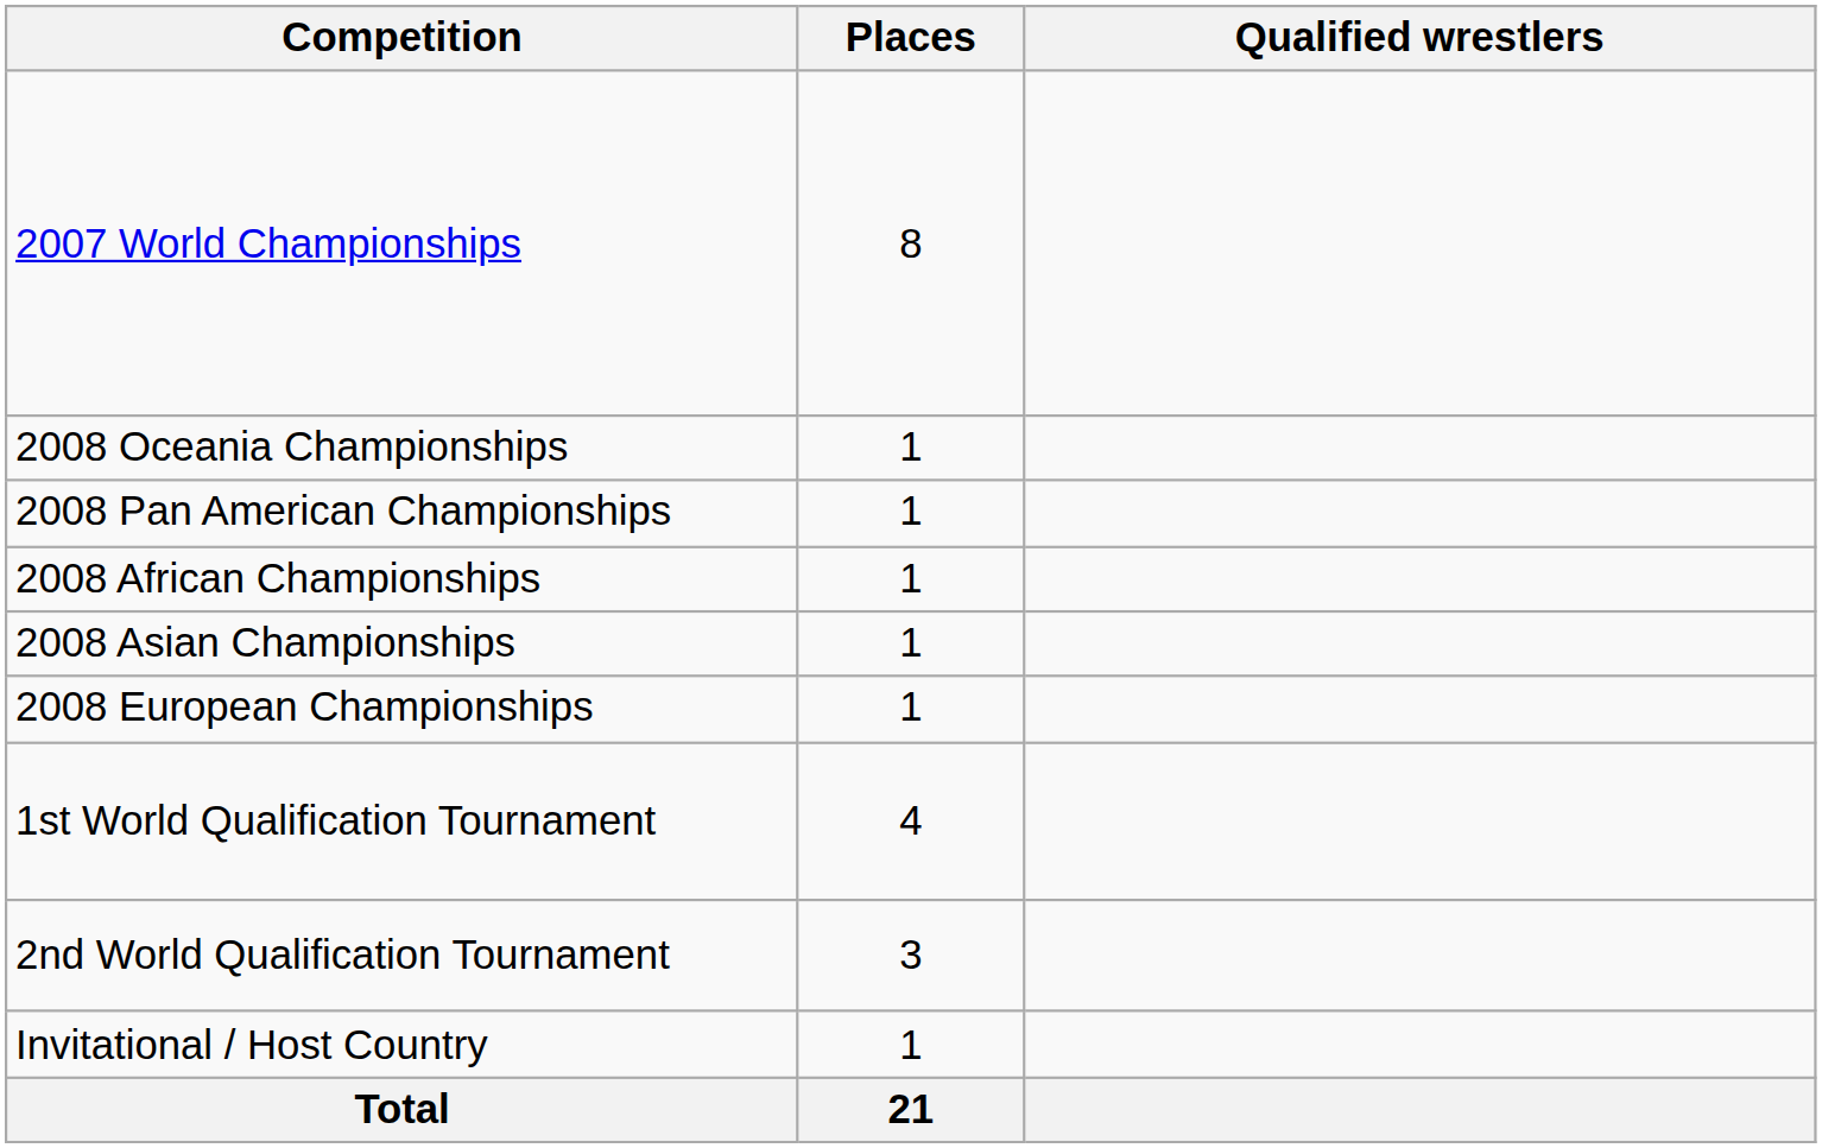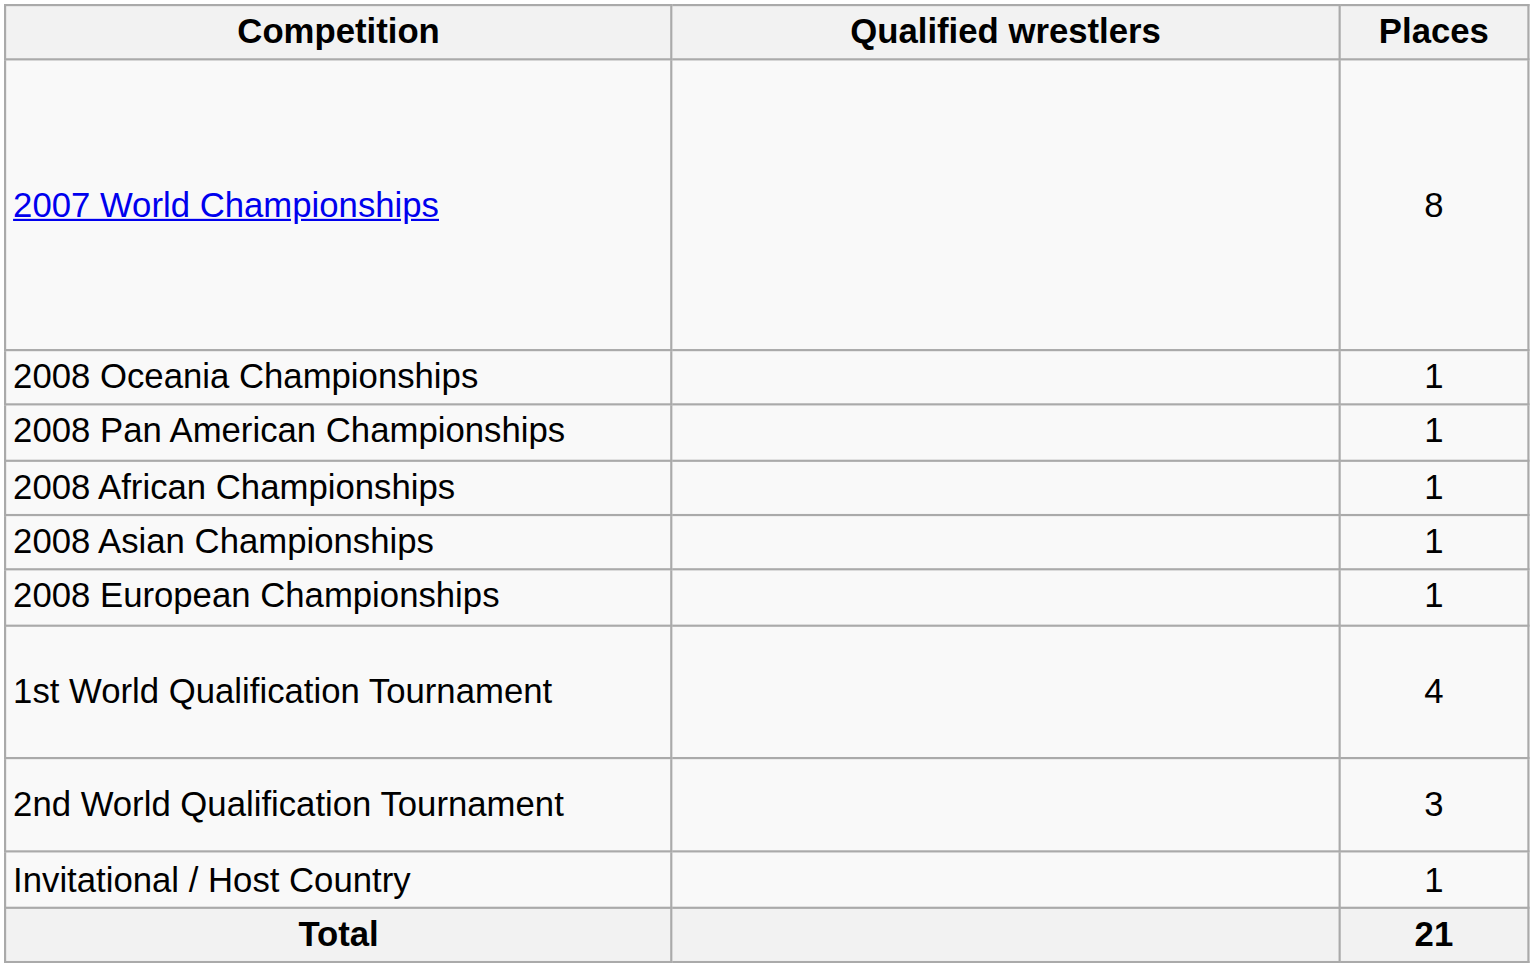 <table class = "wikitable">
 <tr>
 <th width=300>Competition</th>
+<th width=300>Qualified wrestlers</th>
 <th width=80>Places</th>
-<th width=300>Qualified wrestlers</th>
 </tr>
 <tr>
 <td><a href='#'>2007 World Championships</a></td>
+<td><br><br><br><br><br><br><br></td>
 <td align="center">8</td>
-<td><br><br><br><br><br><br><br></td>
 </tr>
 <tr>
 <td>2008 Oceania Championships</td>
+<td></td>
 <td align="center">1</td>
-<td></td>
 </tr>
 <tr>
 <td>2008 Pan American Championships</td>
+<td></td>
 <td align="center">1</td>
-<td></td>
 </tr>
 <tr>
 <td>2008 African Championships</td>
+<td></td>
 <td align="center">1</td>
-<td></td>
 </tr>
 <tr>
 <td>2008 Asian Championships</td>
+<td></td>
 <td align="center">1</td>
-<td></td>
 </tr>
 <tr>
 <td>2008 European Championships</td>
+<td></td>
 <td align="center">1</td>
-<td></td>
 </tr>
 <tr>
 <td>1st World Qualification Tournament</td>
+<td><br><br><br></td>
 <td align="center">4</td>
-<td><br><br><br></td>
 </tr>
 <tr>
 <td>2nd World Qualification Tournament</td>
+<td><br><br></td>
 <td align="center">3</td>
-<td><br><br></td>
 </tr>
 <tr>
 <td>Invitational / Host Country</td>
+<td></td>
 <td align="center">1</td>
-<td></td>
 </tr>
 <tr>
 <th>Total</th>
+<th></th>
 <th>21</th>
-<th></th>
 </tr>
 </table>
